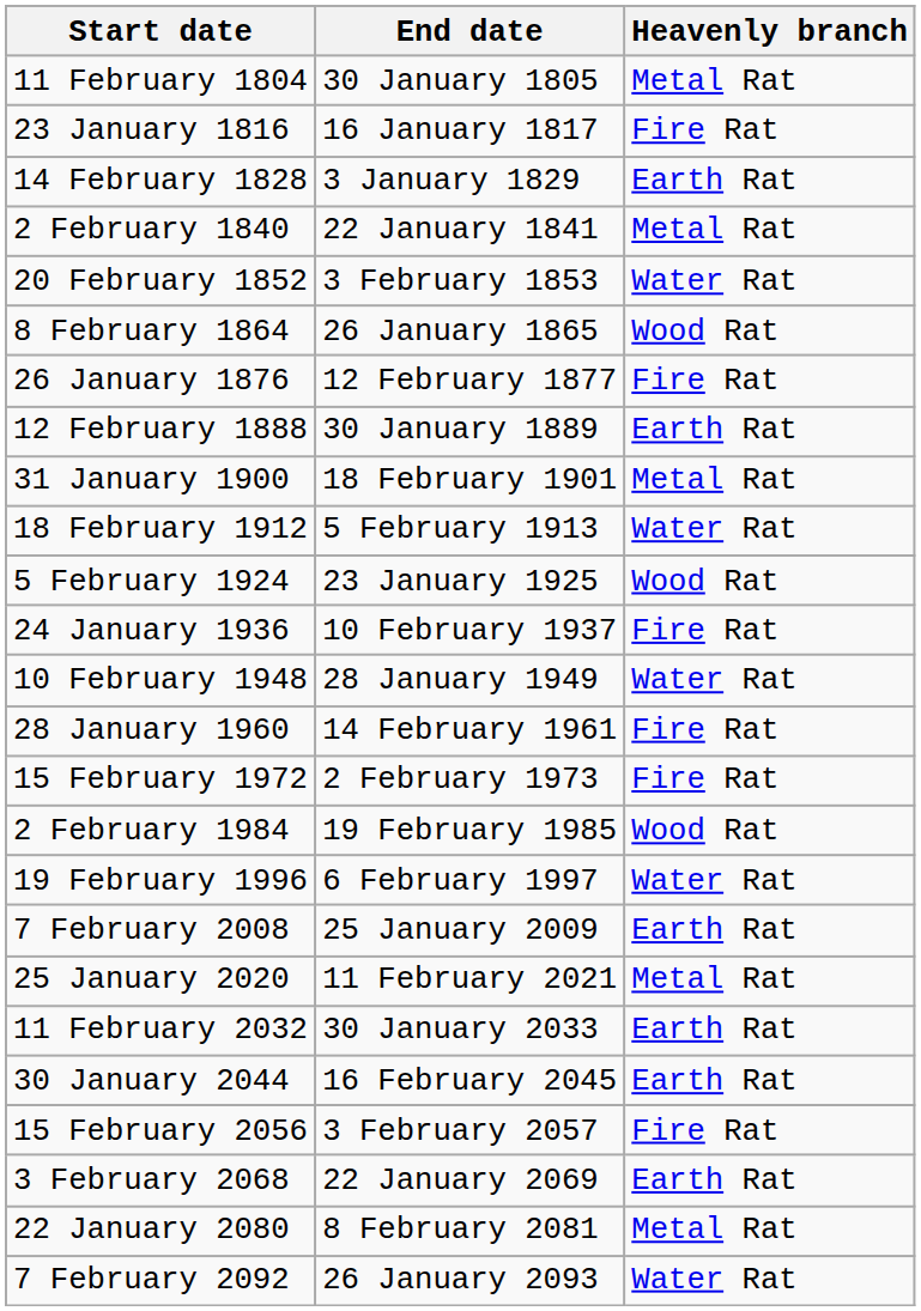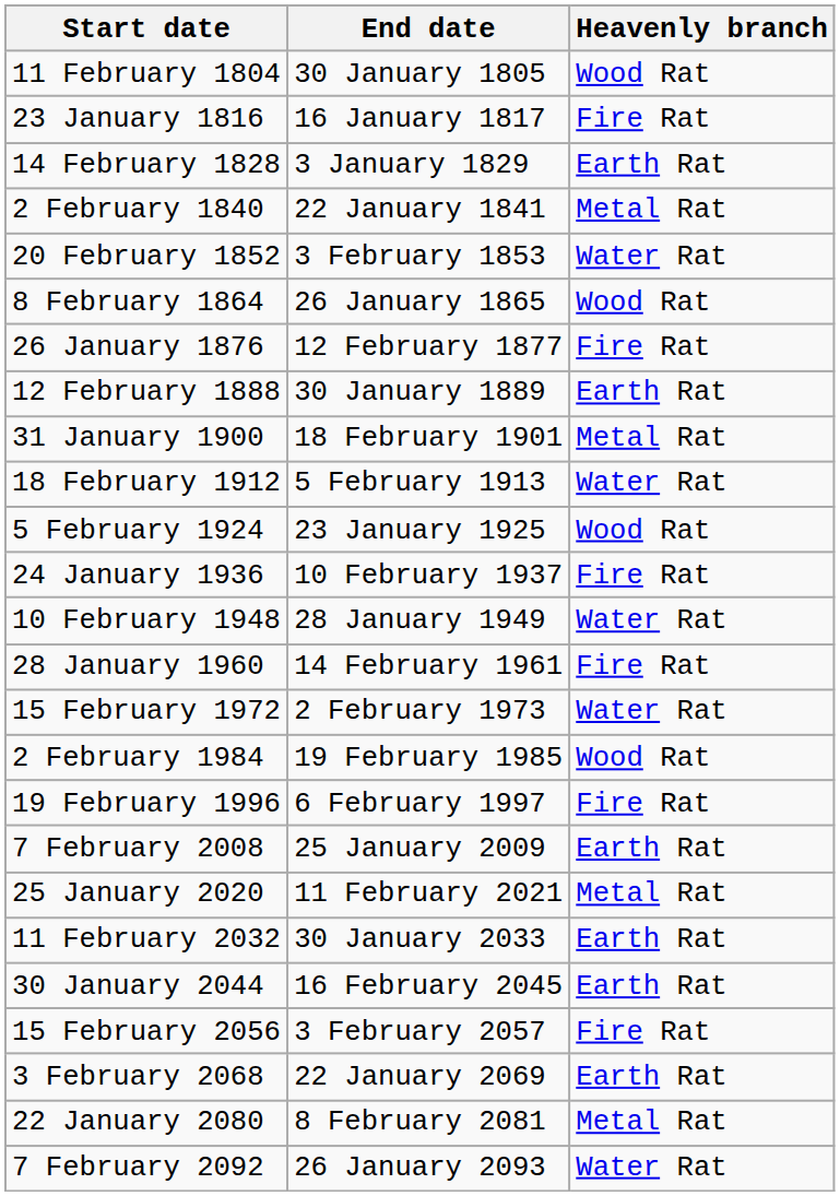 <table class="wikitable">
 <tr>
 <th>Start date</th>
 <th>End date</th>
 <th>Heavenly branch</th>
 </tr>
 <tr>
 <td>11 February 1804</td>
 <td>30 January 1805</td>
-<td><a href='#'>Metal</a> Rat</td>
+<td><a href='#'>Wood</a> Rat</td>
 </tr>
 <tr>
 <td>23 January 1816</td>
 <td>16 January 1817</td>
 <td><a href='#'>Fire</a> Rat</td>
 </tr>
 <tr>
 <td>14 February 1828</td>
 <td>3 January 1829</td>
 <td><a href='#'>Earth</a> Rat</td>
 </tr>
 <tr>
 <td>2 February 1840</td>
 <td>22 January 1841</td>
 <td><a href='#'>Metal</a> Rat</td>
 </tr>
 <tr>
 <td>20 February 1852</td>
 <td>3 February 1853</td>
 <td><a href='#'>Water</a> Rat</td>
 </tr>
 <tr>
 <td>8 February 1864</td>
 <td>26 January 1865</td>
 <td><a href='#'>Wood</a> Rat</td>
 </tr>
 <tr>
 <td>26 January 1876</td>
 <td>12 February 1877</td>
 <td><a href='#'>Fire</a> Rat</td>
 </tr>
 <tr>
 <td>12 February 1888</td>
 <td>30 January 1889</td>
 <td><a href='#'>Earth</a> Rat</td>
 </tr>
 <tr>
 <td>31 January 1900</td>
 <td>18 February 1901</td>
 <td><a href='#'>Metal</a> Rat</td>
 </tr>
 <tr>
 <td>18 February 1912</td>
 <td>5 February 1913</td>
 <td><a href='#'>Water</a> Rat</td>
 </tr>
 <tr>
 <td>5 February 1924</td>
 <td>23 January 1925</td>
 <td><a href='#'>Wood</a> Rat</td>
 </tr>
 <tr>
 <td>24 January 1936</td>
 <td>10 February 1937</td>
 <td><a href='#'>Fire</a> Rat</td>
 </tr>
 <tr>
 <td>10 February 1948</td>
 <td>28 January 1949</td>
 <td><a href='#'>Water</a> Rat</td>
 </tr>
 <tr>
 <td>28 January 1960</td>
 <td>14 February 1961</td>
 <td><a href='#'>Fire</a> Rat</td>
 </tr>
 <tr>
 <td>15 February 1972</td>
 <td>2 February 1973</td>
-<td><a href='#'>Fire</a> Rat</td>
+<td><a href='#'>Water</a> Rat</td>
 </tr>
 <tr>
 <td>2 February 1984</td>
 <td>19 February 1985</td>
 <td><a href='#'>Wood</a> Rat</td>
 </tr>
 <tr>
 <td>19 February 1996</td>
 <td>6 February 1997</td>
-<td><a href='#'>Water</a> Rat</td>
+<td><a href='#'>Fire</a> Rat</td>
 </tr>
 <tr>
 <td>7 February 2008</td>
 <td>25 January 2009</td>
 <td><a href='#'>Earth</a> Rat</td>
 </tr>
 <tr>
 <td>25 January 2020</td>
 <td>11 February 2021</td>
 <td><a href='#'>Metal</a> Rat</td>
 </tr>
 <tr>
 <td>11 February 2032</td>
 <td>30 January 2033</td>
 <td><a href='#'>Earth</a> Rat</td>
 </tr>
 <tr>
 <td>30 January 2044</td>
 <td>16 February 2045</td>
 <td><a href='#'>Earth</a> Rat</td>
 </tr>
 <tr>
 <td>15 February 2056</td>
 <td>3 February 2057</td>
 <td><a href='#'>Fire</a> Rat</td>
 </tr>
 <tr>
 <td>3 February 2068</td>
 <td>22 January 2069</td>
 <td><a href='#'>Earth</a> Rat</td>
 </tr>
 <tr>
 <td>22 January 2080</td>
 <td>8 February 2081</td>
 <td><a href='#'>Metal</a> Rat</td>
 </tr>
 <tr>
 <td>7 February 2092</td>
 <td>26 January 2093</td>
 <td><a href='#'>Water</a> Rat</td>
 </tr>
 </table>
